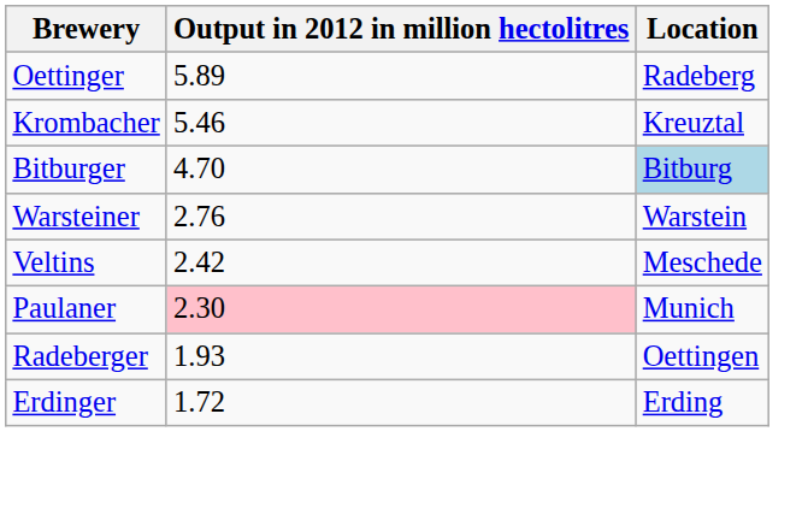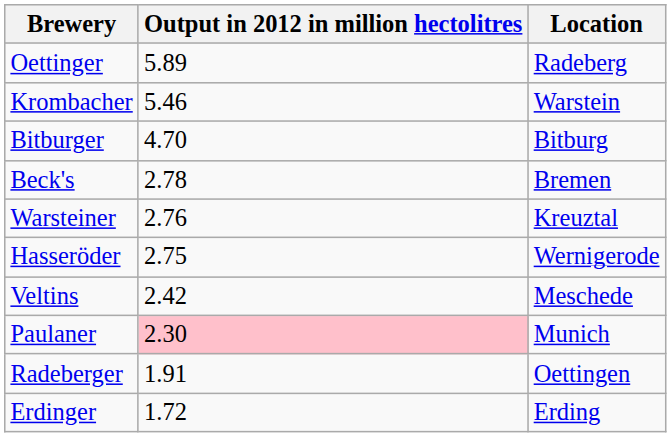 <table class="wikitable">
 <tr>
 <th>Brewery</th>
 <th>Output in 2012 in million <a href='#'>hectolitres</a></th>
 <th>Location</th>
 </tr>
 <tr>
 <td><a href='#'>Oettinger</a></td>
 <td>5.89</td>
 <td><a href='#'>Radeberg</a></td>
 </tr>
 <tr>
 <td><a href='#'>Krombacher</a></td>
 <td>5.46</td>
-<td><a href='#'>Kreuztal</a></td>
+<td><a href='#'>Warstein</a></td>
 </tr>
 <tr>
 <td><a href='#'>Bitburger</a></td>
 <td>4.70</td>
-<td style="background: lightblue;"><a href='#'>Bitburg</a></td>
+<td><a href='#'>Bitburg</a></td>
+</tr>
+<tr>
+<td><a href='#'>Beck's</a></td>
+<td>2.78</td>
+<td><a href='#'>Bremen</a></td>
 </tr>
 <tr>
 <td><a href='#'>Warsteiner</a></td>
 <td>2.76</td>
-<td><a href='#'>Warstein</a></td>
+<td><a href='#'>Kreuztal</a></td>
+</tr>
+<tr>
+<td><a href='#'>Hasseröder</a></td>
+<td>2.75</td>
+<td><a href='#'>Wernigerode</a></td>
 </tr>
 <tr>
 <td><a href='#'>Veltins</a></td>
 <td>2.42</td>
 <td><a href='#'>Meschede</a></td>
 </tr>
 <tr>
 <td><a href='#'>Paulaner</a></td>
 <td style="background: pink;">2.30</td>
 <td><a href='#'>Munich</a></td>
 </tr>
 <tr>
 <td><a href='#'>Radeberger</a></td>
-<td>1.93</td>
+<td>1.91</td>
 <td><a href='#'>Oettingen</a></td>
 </tr>
 <tr>
 <td><a href='#'>Erdinger</a></td>
 <td>1.72</td>
 <td><a href='#'>Erding</a></td>
 </tr>
 </table>
